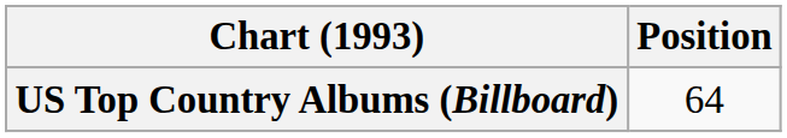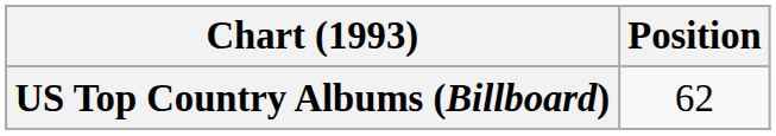 <table class="wikitable plainrowheaders" style="text-align:center">
 <tr>
 <th scope="col">Chart (1993)</th>
 <th scope="col">Position</th>
 </tr>
 <tr>
 <th scope="row">US Top Country Albums (<em>Billboard</em>)</th>
-<td>64</td>
+<td>62</td>
 </tr>
 </table>
